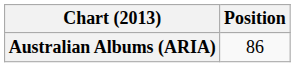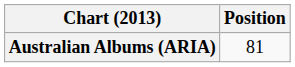 <table class="wikitable plainrowheaders" style="text-align:center">
 <tr>
 <th scope="col">Chart (2013)</th>
 <th scope="col">Position</th>
 </tr>
 <tr>
 <th scope="row">Australian Albums (ARIA)</th>
-<td>86</td>
+<td>81</td>
 </tr>
 </table>
